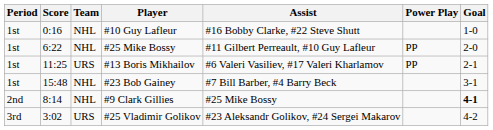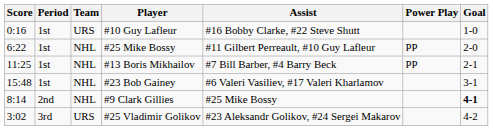 <table class="wikitable">
 <tr>
+<th>Score</th>
 <th>Period</th>
-<th>Score</th>
 <th>Team</th>
 <th>Player</th>
 <th>Assist</th>
 <th>Power Play</th>
 <th>Goal</th>
 </tr>
 <tr>
+<td>0:16</td>
 <td>1st</td>
-<td>0:16</td>
-<td>NHL</td>
+<td>URS</td>
 <td>#10 Guy Lafleur</td>
 <td>#16 Bobby Clarke, #22 Steve Shutt</td>
 <td></td>
 <td>1-0</td>
 </tr>
 <tr>
+<td>6:22</td>
 <td>1st</td>
-<td>6:22</td>
 <td>NHL</td>
 <td>#25 Mike Bossy</td>
 <td>#11 Gilbert Perreault, #10 Guy Lafleur</td>
 <td>PP</td>
 <td>2-0</td>
 </tr>
 <tr>
+<td>11:25</td>
 <td>1st</td>
-<td>11:25</td>
-<td>URS</td>
+<td>NHL</td>
 <td>#13 Boris Mikhailov</td>
-<td>#6 Valeri Vasiliev, #17 Valeri Kharlamov</td>
+<td>#7 Bill Barber, #4 Barry Beck</td>
 <td>PP</td>
 <td>2-1</td>
 </tr>
 <tr>
+<td>15:48</td>
 <td>1st</td>
-<td>15:48</td>
 <td>NHL</td>
 <td>#23 Bob Gainey</td>
-<td>#7 Bill Barber, #4 Barry Beck</td>
+<td>#6 Valeri Vasiliev, #17 Valeri Kharlamov</td>
 <td></td>
 <td>3-1</td>
 </tr>
 <tr>
+<td>8:14</td>
 <td>2nd</td>
-<td>8:14</td>
 <td>NHL</td>
 <td>#9 Clark Gillies</td>
 <td>#25 Mike Bossy</td>
 <td></td>
 <td><strong>4-1</strong></td>
 </tr>
 <tr>
+<td>3:02</td>
 <td>3rd</td>
-<td>3:02</td>
 <td>URS</td>
 <td>#25 Vladimir Golikov</td>
 <td>#23 Aleksandr Golikov, #24 Sergei Makarov</td>
 <td></td>
 <td>4-2</td>
 </tr>
 </table>
